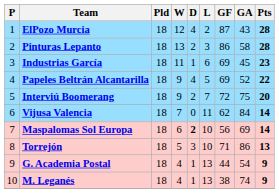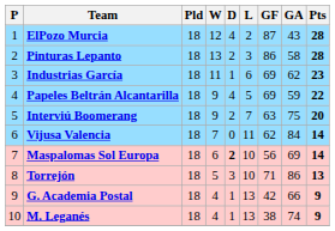 <table class="wikitable sortable" style="text-align: center;">
 <tr>
 <th align="center">P</th>
 <th align="center">Team</th>
 <th align="center">Pld</th>
 <th align="center">W</th>
 <th align="center">D</th>
 <th align="center">L</th>
 <th align="center">GF</th>
 <th align="center">GA</th>
 <th align="center">Pts</th>
 </tr>
 <tr ! style="background:#97DEFF;">
 <td>1</td>
 <td align="left"><strong><a href='#'>ElPozo Murcia</a></strong></td>
 <td>18</td>
 <td>12</td>
 <td>4</td>
 <td>2</td>
 <td>87</td>
 <td>43</td>
 <td><strong>28</strong></td>
 </tr>
 <tr ! style="background:#97DEFF;">
 <td>2</td>
 <td align="left"><strong><a href='#'>Pinturas Lepanto</a></strong></td>
 <td>18</td>
 <td>13</td>
 <td>2</td>
 <td>3</td>
 <td>86</td>
 <td>58</td>
 <td><strong>28</strong></td>
 </tr>
 <tr ! style="background:#97DEFF;">
 <td>3</td>
 <td align="left"><strong><a href='#'>Industrias García</a></strong></td>
 <td>18</td>
 <td>11</td>
 <td>1</td>
 <td>6</td>
 <td>69</td>
-<td>45</td>
+<td>62</td>
 <td><strong>23</strong></td>
 </tr>
 <tr ! style="background:#97DEFF;">
 <td>4</td>
 <td align="left"><strong><a href='#'>Papeles Beltrán Alcantarilla</a></strong></td>
 <td>18</td>
 <td>9</td>
 <td>4</td>
 <td>5</td>
 <td>69</td>
-<td>52</td>
+<td>59</td>
 <td><strong>22</strong></td>
 </tr>
 <tr ! style="background:#97DEFF;">
 <td>5</td>
 <td align="left"><strong><a href='#'>Interviú Boomerang</a></strong></td>
 <td>18</td>
 <td>9</td>
 <td>2</td>
 <td>7</td>
-<td>72</td>
+<td>63</td>
 <td>75</td>
 <td><strong>20</strong></td>
 </tr>
 <tr ! style="background:#97DEFF;">
 <td>6</td>
 <td align="left"><strong><a href='#'>Vijusa Valencia</a></strong></td>
 <td>18</td>
 <td>7</td>
 <td>0</td>
 <td>11</td>
 <td>62</td>
 <td>84</td>
 <td><strong>14</strong></td>
 </tr>
 <tr ! style="background:#FFCCCC;">
 <td>7</td>
 <td align="left"><strong><a href='#'>Maspalomas Sol Europa</a></strong></td>
 <td>18</td>
 <td>6</td>
 <td><strong>2</strong></td>
 <td>10</td>
 <td>56</td>
 <td>69</td>
 <td><strong>14</strong></td>
 </tr>
 <tr ! style="background:#FFCCCC;">
 <td>8</td>
 <td align="left"><strong><a href='#'>Torrejón</a></strong></td>
 <td>18</td>
 <td>5</td>
 <td>3</td>
 <td>10</td>
 <td>71</td>
 <td>86</td>
 <td><strong>13</strong></td>
 </tr>
 <tr ! style="background:#FFCCCC;">
 <td>9</td>
 <td align="left"><strong><a href='#'>G. Academia Postal</a></strong></td>
 <td>18</td>
 <td>4</td>
 <td>1</td>
 <td>13</td>
-<td>44</td>
-<td>54</td>
+<td>42</td>
+<td>66</td>
 <td><strong>9</strong></td>
 </tr>
 <tr ! style="background:#FFCCCC;">
 <td>10</td>
 <td align="left"><strong><a href='#'>M. Leganés</a></strong></td>
 <td>18</td>
 <td>4</td>
 <td>1</td>
 <td>13</td>
 <td>38</td>
 <td>74</td>
 <td><strong>9</strong></td>
 </tr>
 <tr>
 </tr>
 </table>
